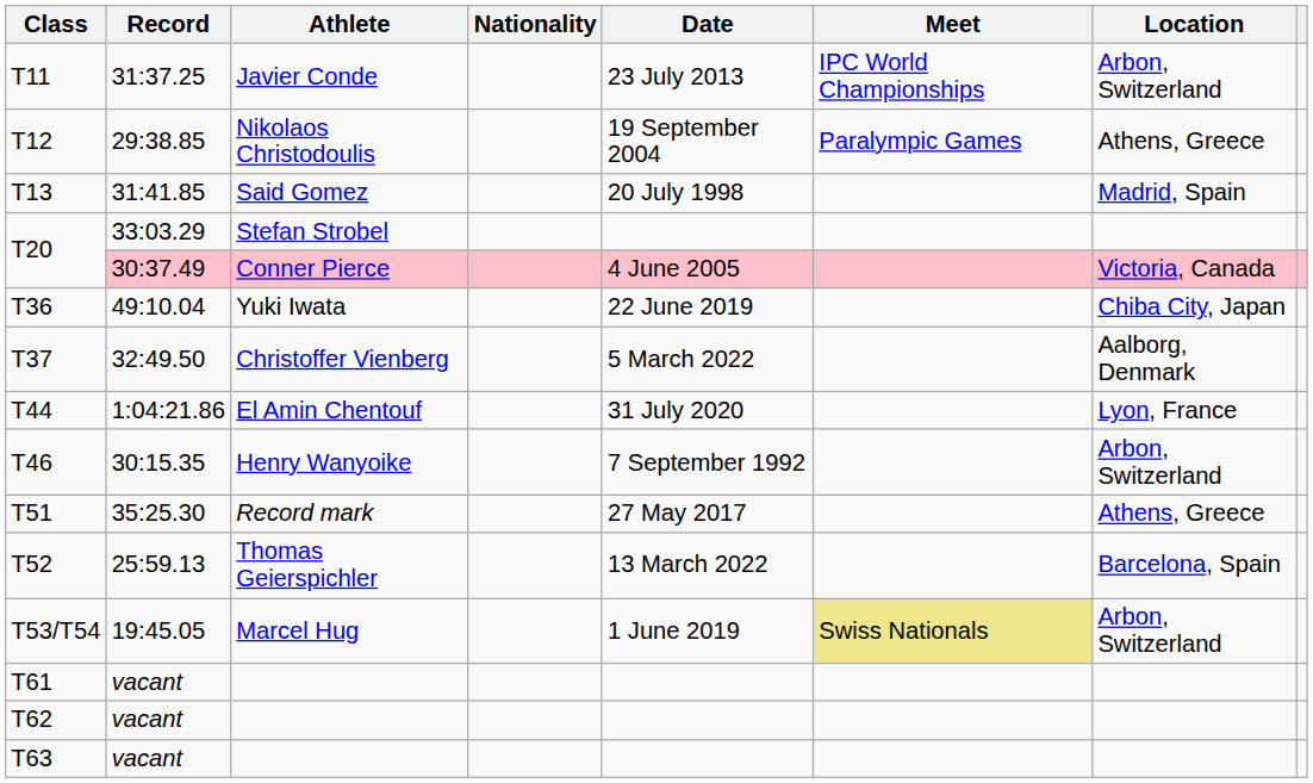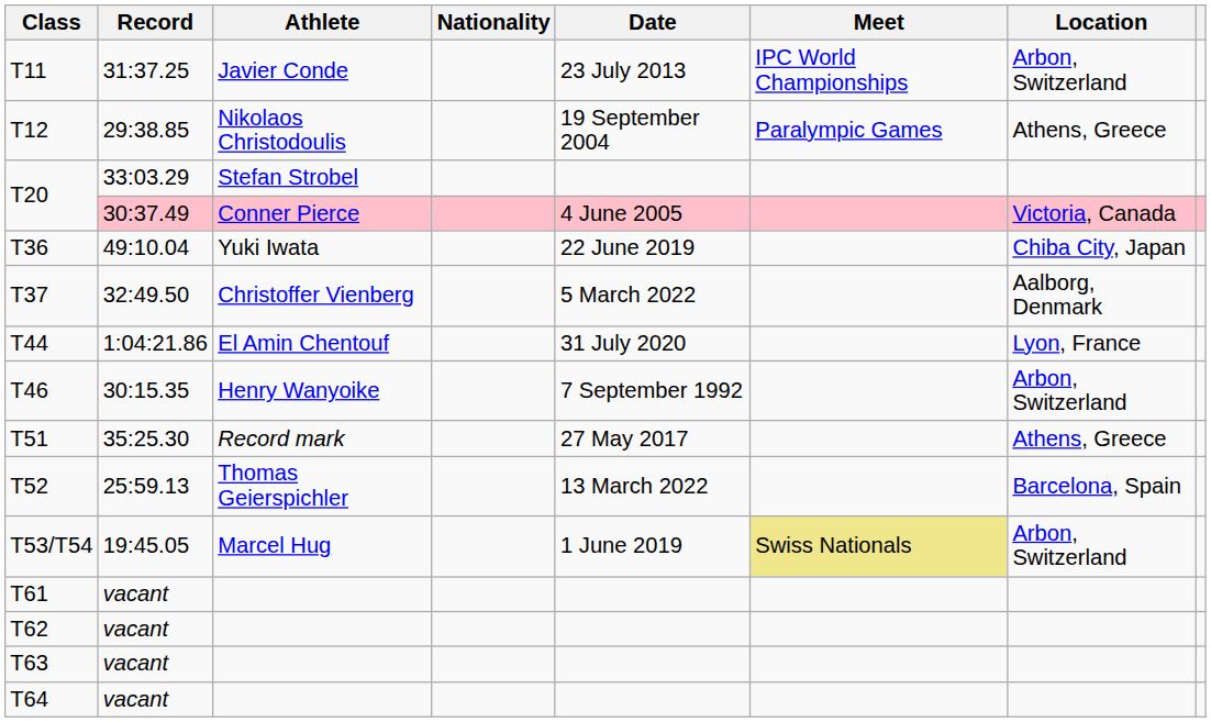 <table class="wikitable">
 <tr>
 <th>Class</th>
 <th>Record</th>
 <th>Athlete</th>
 <th>Nationality</th>
 <th>Date</th>
 <th>Meet</th>
 <th>Location</th>
 <th></th>
 </tr>
 <tr>
 <td>T11</td>
 <td>31:37.25</td>
 <td><a href='#'>Javier Conde</a></td>
 <td></td>
 <td>23 July 2013</td>
 <td><a href='#'>IPC World Championships</a></td>
 <td><a href='#'>Arbon</a>, Switzerland</td>
 <td></td>
 </tr>
 <tr>
 <td>T12</td>
 <td>29:38.85</td>
 <td><a href='#'>Nikolaos Christodoulis</a></td>
 <td></td>
 <td>19 September 2004</td>
 <td><a href='#'>Paralympic Games</a></td>
 <td>Athens, Greece</td>
-<td></td>
-</tr>
-<tr>
-<td>T13</td>
-<td>31:41.85</td>
-<td><a href='#'>Said Gomez</a></td>
-<td></td>
-<td>20 July 1998</td>
-<td></td>
-<td><a href='#'>Madrid</a>, Spain</td>
 <td></td>
 </tr>
 <tr>
 <td rowspan=2>T20</td>
 <td>33:03.29</td>
 <td><a href='#'>Stefan Strobel</a></td>
 <td></td>
 <td></td>
 <td></td>
 <td></td>
 <td></td>
 </tr>
 <tr style="background:pink">
 <td>30:37.49</td>
 <td><a href='#'>Conner Pierce</a></td>
 <td></td>
 <td>4 June 2005</td>
 <td></td>
 <td><a href='#'>Victoria</a>, Canada</td>
 <td></td>
 </tr>
 <tr>
 <td>T36</td>
 <td>49:10.04</td>
 <td>Yuki Iwata</td>
 <td></td>
 <td>22 June 2019</td>
 <td></td>
 <td><a href='#'>Chiba City</a>, Japan</td>
 <td></td>
 </tr>
 <tr>
 <td>T37</td>
 <td>32:49.50</td>
 <td><a href='#'>Christoffer Vienberg</a></td>
 <td></td>
 <td>5 March 2022</td>
 <td></td>
 <td>Aalborg, Denmark</td>
 <td></td>
 </tr>
 <tr>
 <td>T44</td>
 <td>1:04:21.86</td>
 <td><a href='#'>El Amin Chentouf</a></td>
 <td></td>
 <td>31 July 2020</td>
 <td></td>
 <td><a href='#'>Lyon</a>, France</td>
 <td></td>
 </tr>
 <tr>
 <td>T46</td>
 <td>30:15.35</td>
 <td><a href='#'>Henry Wanyoike</a></td>
 <td></td>
 <td>7 September 1992</td>
 <td></td>
 <td><a href='#'>Arbon</a>, Switzerland</td>
 <td></td>
 </tr>
 <tr>
 <td>T51</td>
 <td>35:25.30</td>
 <td><em>Record mark</em></td>
 <td></td>
 <td>27 May 2017</td>
 <td></td>
 <td><a href='#'>Athens</a>, Greece</td>
 <td></td>
 </tr>
 <tr>
 <td>T52</td>
 <td>25:59.13</td>
 <td><a href='#'>Thomas Geierspichler</a></td>
 <td></td>
 <td>13 March 2022</td>
 <td></td>
 <td><a href='#'>Barcelona</a>, Spain</td>
 <td></td>
 </tr>
 <tr>
 <td>T53/T54</td>
 <td>19:45.05</td>
 <td><a href='#'>Marcel Hug</a></td>
 <td></td>
 <td>1 June 2019</td>
 <td style="background: khaki;">Swiss Nationals</td>
 <td><a href='#'>Arbon</a>, Switzerland</td>
 <td></td>
 </tr>
 <tr>
 <td>T61</td>
 <td><em>vacant</em></td>
 <td></td>
 <td></td>
 <td></td>
 <td></td>
 <td></td>
 <td></td>
 </tr>
 <tr>
 <td>T62</td>
 <td><em>vacant</em></td>
 <td></td>
 <td></td>
 <td></td>
 <td></td>
 <td></td>
 <td></td>
 </tr>
 <tr>
 <td>T63</td>
 <td><em>vacant</em></td>
 <td></td>
 <td></td>
 <td></td>
 <td></td>
 <td></td>
 <td></td>
 </tr>
+<tr>
+<td>T64</td>
+<td><em>vacant</em></td>
+<td></td>
+<td></td>
+<td></td>
+<td></td>
+<td></td>
+<td></td>
+</tr>
 </table>
